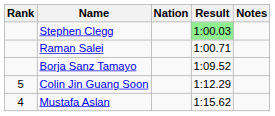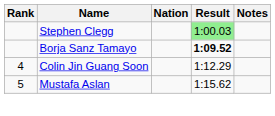 <table class="wikitable sortable" style="text-align:center">
 <tr>
 <th>Rank</th>
 <th>Name</th>
 <th>Nation</th>
 <th>Result</th>
 <th>Notes</th>
 </tr>
 <tr>
 <td></td>
 <td align=left><a href='#'>Stephen Clegg</a></td>
 <td align=left></td>
 <td style="background: lightgreen;">1:00.03</td>
 <td></td>
 </tr>
 <tr>
 <td></td>
-<td align=left><a href='#'>Raman Salei</a></td>
+<td align=left><a href='#'>Borja Sanz Tamayo</a></td>
 <td align=left></td>
-<td>1:00.71</td>
+<td><strong>1:09.52</strong></td>
 <td></td>
 </tr>
 <tr>
-<td></td>
-<td align=left><a href='#'>Borja Sanz Tamayo</a></td>
-<td align=left></td>
-<td>1:09.52</td>
-<td></td>
-</tr>
-<tr>
-<td>5</td>
+<td>4</td>
 <td align=left><a href='#'>Colin Jin Guang Soon</a></td>
 <td align=left></td>
 <td>1:12.29</td>
 <td></td>
 </tr>
 <tr>
-<td>4</td>
+<td>5</td>
 <td align=left><a href='#'>Mustafa Aslan</a></td>
 <td align=left></td>
 <td>1:15.62</td>
 <td></td>
 </tr>
 </table>
